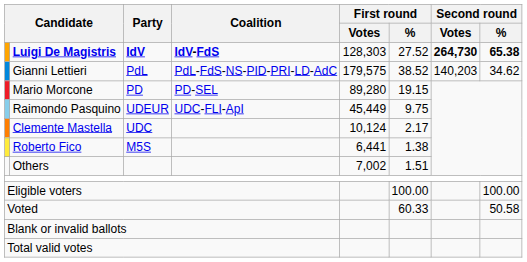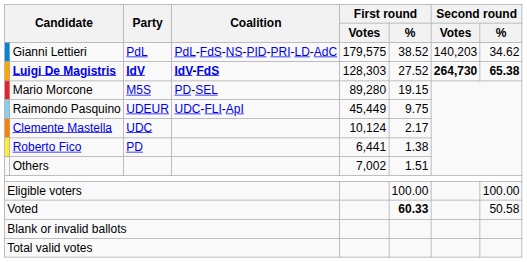 <table class="wikitable centre">
 <tr>
 <th scope="col" rowspan=2 colspan=2>Candidate</th>
 <th scope="col" rowspan=2 colspan=1>Party</th>
 <th scope="col" rowspan=2 colspan=1>Coalition</th>
 <th scope="col" colspan=2>First round</th>
 <th scope="col" colspan=2>Second round</th>
 </tr>
 <tr>
 <th scope="col">Votes</th>
 <th scope="col">%</th>
 <th scope="col">Votes</th>
 <th scope="col">%</th>
 </tr>
 <tr>
+<td bgcolor="#0087DC"></td>
+<td>Gianni Lettieri</td>
+<td><a href='#'>PdL</a></td>
+<td><a href='#'>PdL</a>-<a href='#'>FdS</a>-<a href='#'>NS</a>-<a href='#'>PID</a>-<a href='#'>PRI</a>-<a href='#'>LD</a>-<a href='#'>AdC</a></td>
+<td style="text-align: right">179,575</td>
+<td style="text-align: right">38.52</td>
+<td style="text-align: right">140,203</td>
+<td style="text-align: right">34.62</td>
+</tr>
+<tr>
 <td bgcolor="orange"></td>
 <td><strong><a href='#'>Luigi De Magistris</a></strong></td>
 <td><strong><a href='#'>IdV</a></strong></td>
 <td><strong><a href='#'>IdV</a>-<a href='#'>FdS</a></strong></td>
 <td style="text-align: right">128,303</td>
 <td style="text-align: right">27.52</td>
 <td style="text-align: right"><strong>264,730</strong></td>
 <td style="text-align: right"><strong>65.38</strong></td>
 </tr>
 <tr>
-<td bgcolor="#0087DC"></td>
-<td>Gianni Lettieri</td>
-<td><a href='#'>PdL</a></td>
-<td><a href='#'>PdL</a>-<a href='#'>FdS</a>-<a href='#'>NS</a>-<a href='#'>PID</a>-<a href='#'>PRI</a>-<a href='#'>LD</a>-<a href='#'>AdC</a></td>
-<td style="text-align: right">179,575</td>
-<td style="text-align: right">38.52</td>
-<td style="text-align: right">140,203</td>
-<td style="text-align: right">34.62</td>
-</tr>
-<tr>
 <td bgcolor="#EF1C27"></td>
 <td>Mario Morcone</td>
-<td><a href='#'>PD</a></td>
+<td><a href='#'>M5S</a></td>
 <td><a href='#'>PD</a>-<a href='#'>SEL</a></td>
 <td style="text-align: right">89,280</td>
 <td style="text-align: right">19.15</td>
 </tr>
 <tr>
 <td bgcolor="skyblue"></td>
 <td>Raimondo Pasquino</td>
 <td><a href='#'>UDEUR</a></td>
 <td><a href='#'>UDC</a>-<a href='#'>FLI</a>-<a href='#'>ApI</a></td>
 <td style="text-align: right">45,449</td>
 <td style="text-align: right">9.75</td>
 </tr>
 <tr>
 <td bgcolor="#FF7F00"></td>
 <td><a href='#'>Clemente Mastella</a></td>
 <td><a href='#'>UDC</a></td>
 <td></td>
 <td style="text-align: right">10,124</td>
 <td style="text-align: right">2.17</td>
 </tr>
 <tr>
 <td bgcolor="#FFEB3B"></td>
 <td><a href='#'>Roberto Fico</a></td>
-<td><a href='#'>M5S</a></td>
+<td><a href='#'>PD</a></td>
 <td></td>
 <td style="text-align: right">6,441</td>
 <td style="text-align: right">1.38</td>
 </tr>
 <tr>
 <td bgcolor=""></td>
 <td>Others</td>
 <td></td>
 <td></td>
 <td style="text-align: right">7,002</td>
 <td style="text-align: right">1.51</td>
 </tr>
 <tr bgcolor=white>
 <td colspan=8></td>
 </tr>
 <tr>
 <td colspan=4>Eligible voters</td>
 <td style="text-align: right"></td>
 <td style="text-align: right">100.00</td>
 <td style="text-align: right"></td>
 <td style="text-align: right">100.00</td>
 </tr>
 <tr>
 <td colspan=4>Voted</td>
 <td style="text-align: right"></td>
-<td style="text-align: right">60.33</td>
+<td style="text-align: right"><strong>60.33</strong></td>
 <td style="text-align: right"></td>
 <td style="text-align: right">50.58</td>
 </tr>
 <tr>
 <td colspan=4>Blank or invalid ballots</td>
 <td style="text-align: right"></td>
 <td style="text-align: right"></td>
 <td style="text-align: right"></td>
 <td style="text-align: right"></td>
 </tr>
 <tr>
 <td colspan=4>Total valid votes</td>
 <td style="text-align: right"></td>
 <td style="text-align: right"></td>
 <td style="text-align: right"></td>
 <td style="text-align: right"></td>
 </tr>
 </table>
